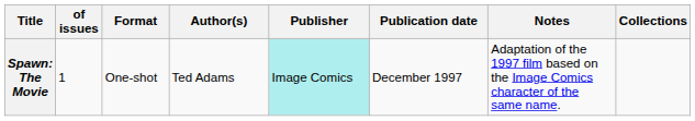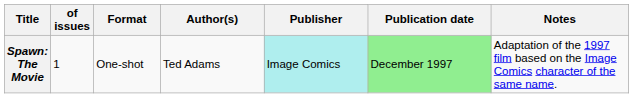 <table class="wikitable">
 <tr>
 <th>Title</th>
 <th style="width:40pt"> of issues</th>
 <th style="width:75pt">Format</th>
 <th style="width:125pt">Author(s)</th>
 <th style="width:125pt">Publisher</th>
 <th style="width:150pt">Publication date</th>
 <th style="width:175pt">Notes</th>
-<th>Collections</th>
 </tr>
 <tr>
 <th><em>Spawn: The Movie</em></th>
 <td>1</td>
 <td>One-shot</td>
 <td>Ted Adams</td>
 <td style="background: paleturquoise;">Image Comics</td>
-<td>December 1997</td>
+<td style="background: lightgreen;">December 1997</td>
 <td>Adaptation of the <a href='#'>1997 film</a> based on the <a href='#'>Image Comics</a> <a href='#'>character of the same name</a>.</td>
-<td></td>
 </tr>
 </table>
